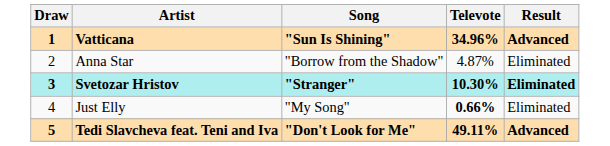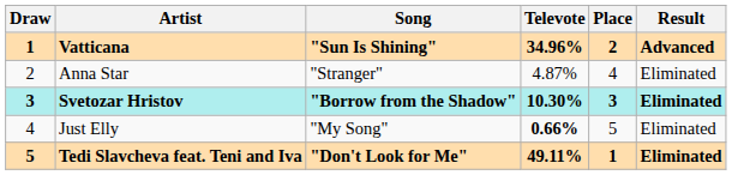 <table class="sortable wikitable" style="margin: 1em auto 1em auto; text-align:center">
 <tr>
 <th>Draw</th>
 <th>Artist</th>
 <th>Song</th>
 <th>Televote</th>
+<th>Place</th>
 <th>Result</th>
 </tr>
 <tr style="font-weight:bold; background:navajowhite;">
 <td>1</td>
 <td align="left">Vatticana</td>
 <td align="left">"Sun Is Shining"</td>
 <td>34.96%</td>
+<td>2</td>
 <td align="left">Advanced</td>
 </tr>
 <tr>
 <td>2</td>
 <td align="left">Anna Star</td>
-<td align="left">"Borrow from the Shadow"</td>
+<td align="left">"Stranger"</td>
 <td>4.87%</td>
+<td>4</td>
 <td align="left">Eliminated</td>
 </tr>
 <tr style="font-weight:bold; background:paleturquoise;">
 <td>3</td>
 <td align="left">Svetozar Hristov</td>
-<td align="left">"Stranger"</td>
+<td align="left">"Borrow from the Shadow"</td>
 <td>10.30%</td>
+<td>3</td>
 <td align="left">Eliminated</td>
 </tr>
 <tr>
 <td>4</td>
 <td align="left">Just Elly</td>
 <td align="left">"My Song"</td>
 <td><strong>0.66%</strong></td>
+<td>5</td>
 <td align="left">Eliminated</td>
 </tr>
 <tr style="font-weight:bold; background:navajowhite;">
 <td>5</td>
 <td align="left">Tedi Slavcheva feat. Teni and Iva</td>
 <td align="left">"Don't Look for Me"</td>
 <td>49.11%</td>
-<td align="left">Advanced</td>
+<td>1</td>
+<td align="left">Eliminated</td>
 </tr>
 </table>
